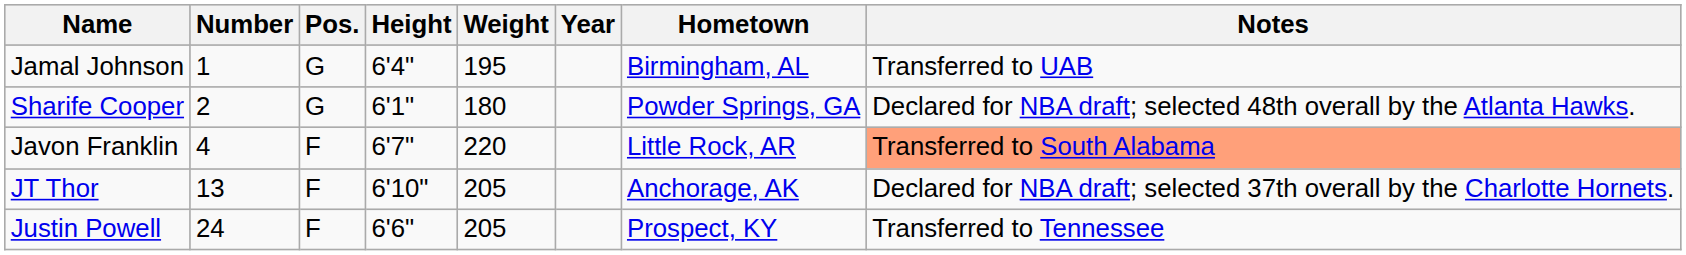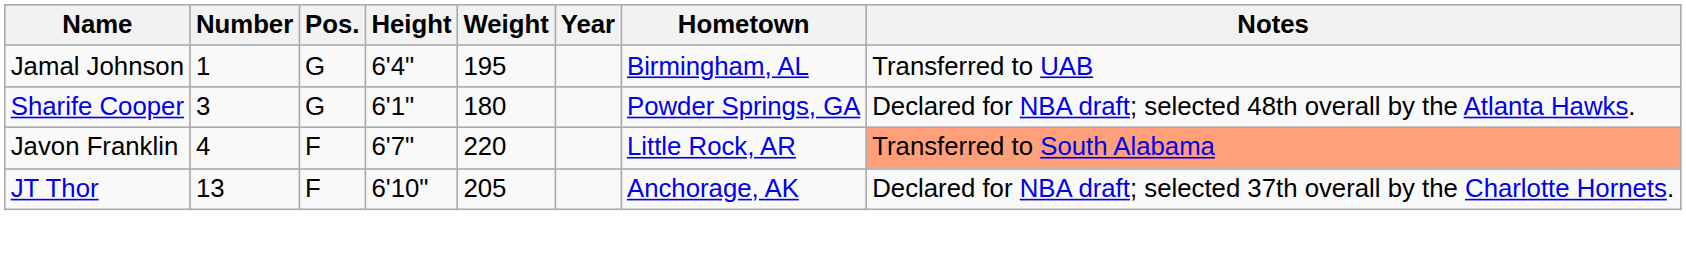 <table class="wikitable sortable" border="1">
 <tr>
 <th>Name</th>
 <th>Number</th>
 <th>Pos.</th>
 <th>Height</th>
 <th>Weight</th>
 <th>Year</th>
 <th>Hometown</th>
 <th class="unsortable">Notes</th>
 </tr>
 <tr>
 <td>Jamal Johnson</td>
 <td>1</td>
 <td>G</td>
 <td>6'4"</td>
 <td>195</td>
 <td></td>
 <td><a href='#'>Birmingham, AL</a></td>
 <td>Transferred to <a href='#'>UAB</a></td>
 </tr>
 <tr>
 <td><a href='#'>Sharife Cooper</a></td>
-<td>2</td>
+<td>3</td>
 <td>G</td>
 <td>6'1"</td>
 <td>180</td>
 <td></td>
 <td><a href='#'>Powder Springs, GA</a></td>
 <td>Declared for <a href='#'>NBA draft</a>; selected 48th overall by the <a href='#'>Atlanta Hawks</a>.</td>
 </tr>
 <tr>
 <td>Javon Franklin</td>
 <td>4</td>
 <td>F</td>
 <td>6'7"</td>
 <td>220</td>
 <td></td>
 <td><a href='#'>Little Rock, AR</a></td>
 <td style="background: lightsalmon;">Transferred to <a href='#'>South Alabama</a></td>
 </tr>
 <tr>
 <td><a href='#'>JT Thor</a></td>
 <td>13</td>
 <td>F</td>
 <td>6'10"</td>
 <td>205</td>
 <td></td>
 <td><a href='#'>Anchorage, AK</a></td>
 <td>Declared for <a href='#'>NBA draft</a>; selected 37th overall by the <a href='#'>Charlotte Hornets</a>.</td>
 </tr>
-<tr>
-<td><a href='#'>Justin Powell</a></td>
-<td>24</td>
-<td>F</td>
-<td>6'6"</td>
-<td>205</td>
-<td></td>
-<td><a href='#'>Prospect, KY</a></td>
-<td>Transferred to <a href='#'>Tennessee</a></td>
-</tr>
 </table>
